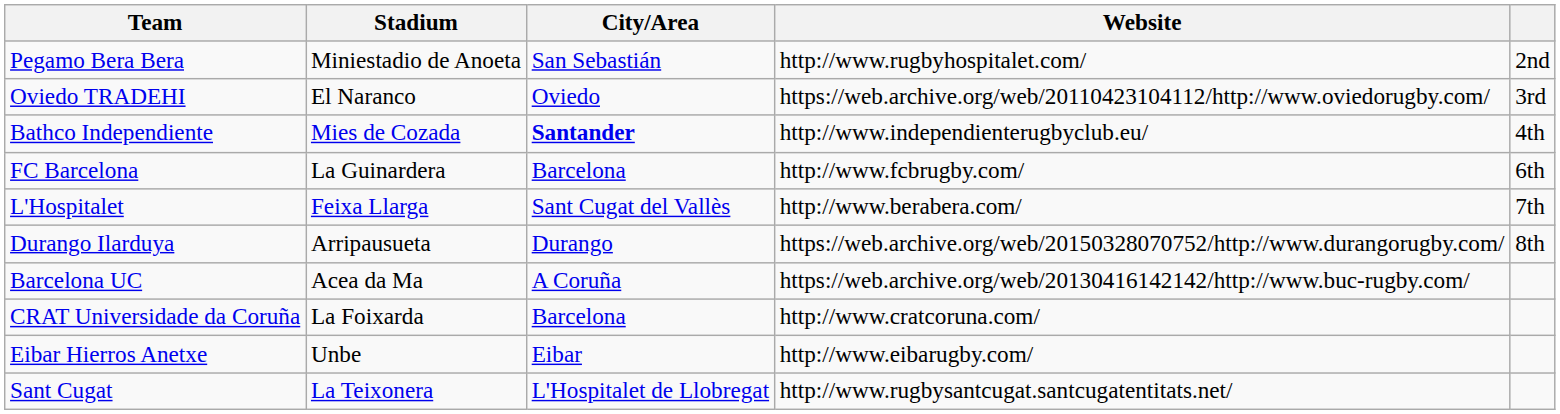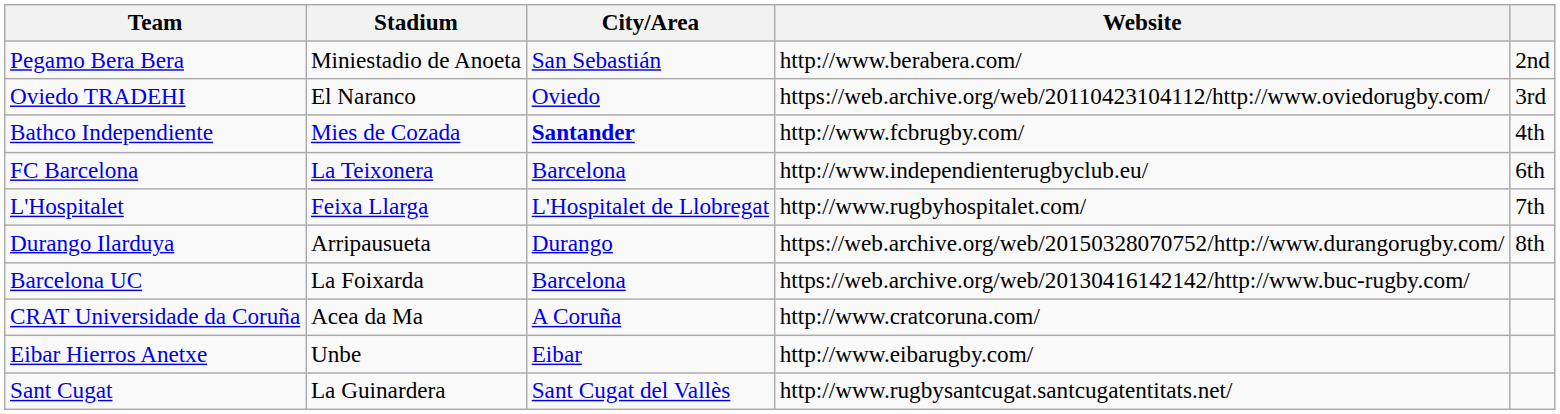 <table class="wikitable sortable">
 <tr>
 <th>Team</th>
 <th>Stadium</th>
 <th>City/Area</th>
 <th>Website</th>
 <th></th>
 </tr>
 <tr>
 <td><a href='#'>Pegamo Bera Bera</a></td>
 <td>Miniestadio de Anoeta</td>
 <td><a href='#'>San Sebastián</a></td>
-<td>http://www.rugbyhospitalet.com/</td>
+<td>http://www.berabera.com/</td>
 <td>2nd</td>
 </tr>
 <tr>
 <td><a href='#'>Oviedo TRADEHI</a></td>
 <td>El Naranco</td>
 <td><a href='#'>Oviedo</a></td>
 <td>https://web.archive.org/web/20110423104112/http://www.oviedorugby.com/</td>
 <td>3rd</td>
 </tr>
 <tr>
 <td><a href='#'>Bathco Independiente</a></td>
 <td><a href='#'>Mies de Cozada</a></td>
 <td><strong><a href='#'>Santander</a></strong></td>
-<td>http://www.independienterugbyclub.eu/</td>
+<td>http://www.fcbrugby.com/</td>
 <td>4th</td>
 </tr>
 <tr>
 <td><a href='#'>FC Barcelona</a></td>
-<td>La Guinardera</td>
+<td><a href='#'>La Teixonera</a></td>
 <td><a href='#'>Barcelona</a></td>
-<td>http://www.fcbrugby.com/</td>
+<td>http://www.independienterugbyclub.eu/</td>
 <td>6th</td>
 </tr>
 <tr>
 <td><a href='#'>L'Hospitalet</a></td>
 <td><a href='#'>Feixa Llarga</a></td>
-<td><a href='#'>Sant Cugat del Vallès</a></td>
-<td>http://www.berabera.com/</td>
+<td><a href='#'>L'Hospitalet de Llobregat</a></td>
+<td>http://www.rugbyhospitalet.com/</td>
 <td>7th</td>
 </tr>
 <tr>
 <td><a href='#'>Durango Ilarduya</a></td>
 <td>Arripausueta</td>
 <td><a href='#'>Durango</a></td>
 <td>https://web.archive.org/web/20150328070752/http://www.durangorugby.com/</td>
 <td>8th</td>
 </tr>
 <tr>
 <td><a href='#'>Barcelona UC</a></td>
-<td>Acea da Ma</td>
-<td><a href='#'>A Coruña</a></td>
+<td>La Foixarda</td>
+<td><a href='#'>Barcelona</a></td>
 <td>https://web.archive.org/web/20130416142142/http://www.buc-rugby.com/</td>
 <td></td>
 </tr>
 <tr>
 <td><a href='#'>CRAT Universidade da Coruña</a></td>
-<td>La Foixarda</td>
-<td><a href='#'>Barcelona</a></td>
+<td>Acea da Ma</td>
+<td><a href='#'>A Coruña</a></td>
 <td>http://www.cratcoruna.com/</td>
 <td></td>
 </tr>
 <tr>
 <td><a href='#'>Eibar Hierros Anetxe</a></td>
 <td>Unbe</td>
 <td><a href='#'>Eibar</a></td>
 <td>http://www.eibarugby.com/</td>
 <td></td>
 </tr>
 <tr>
 <td><a href='#'>Sant Cugat</a></td>
-<td><a href='#'>La Teixonera</a></td>
-<td><a href='#'>L'Hospitalet de Llobregat</a></td>
+<td>La Guinardera</td>
+<td><a href='#'>Sant Cugat del Vallès</a></td>
 <td>http://www.rugbysantcugat.santcugatentitats.net/</td>
 <td></td>
 </tr>
 </table>
